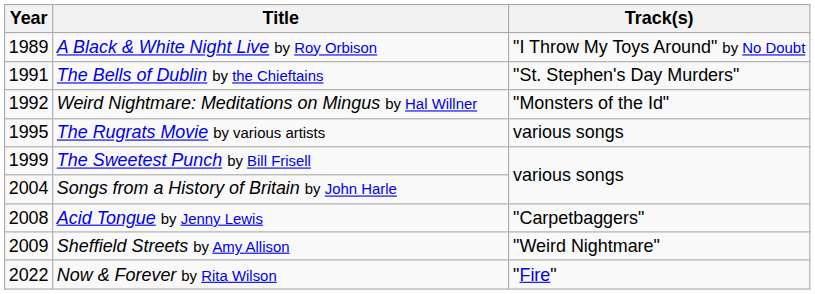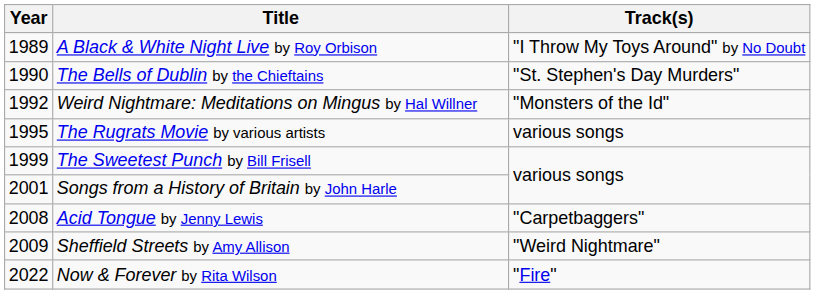 <table class="wikitable">
 <tr>
 <th>Year</th>
 <th style="width:400px;">Title</th>
 <th>Track(s)</th>
 </tr>
 <tr>
 <td>1989</td>
 <td><em><a href='#'>A Black & White Night Live</a></em> <small>by <a href='#'>Roy Orbison</a></small></td>
 <td>"I Throw My Toys Around" <small>by <a href='#'>No Doubt</a></small></td>
 </tr>
 <tr>
-<td>1991</td>
+<td>1990</td>
 <td><em><a href='#'>The Bells of Dublin</a></em> <small>by <a href='#'>the Chieftains</a></small></td>
 <td>"St. Stephen's Day Murders"</td>
 </tr>
 <tr>
 <td>1992</td>
 <td><em>Weird Nightmare: Meditations on Mingus</em> <small>by <a href='#'>Hal Willner</a></small></td>
 <td>"Monsters of the Id"</td>
 </tr>
 <tr>
 <td>1995</td>
 <td><em><a href='#'>The Rugrats Movie</a></em> <small>by various artists</small></td>
 <td>various songs</td>
 </tr>
 <tr>
 <td>1999</td>
 <td><em><a href='#'>The Sweetest Punch</a></em> <small>by <a href='#'>Bill Frisell</a></small></td>
 <td rowspan="2">various songs</td>
 </tr>
 <tr>
-<td>2004</td>
+<td>2001</td>
 <td><em>Songs from a History of Britain</em> <small>by <a href='#'>John Harle</a></small></td>
 </tr>
 <tr>
 <td>2008</td>
 <td><em><a href='#'>Acid Tongue</a></em> <small>by <a href='#'>Jenny Lewis</a></small></td>
 <td>"Carpetbaggers"</td>
 </tr>
 <tr>
 <td>2009</td>
 <td><em>Sheffield Streets</em> <small>by <a href='#'>Amy Allison</a></small></td>
 <td>"Weird Nightmare"</td>
 </tr>
 <tr>
 <td>2022</td>
 <td><em>Now & Forever</em> <small>by <a href='#'>Rita Wilson</a></small></td>
 <td>"<a href='#'>Fire</a>"</td>
 </tr>
 </table>
